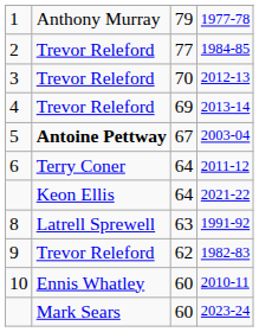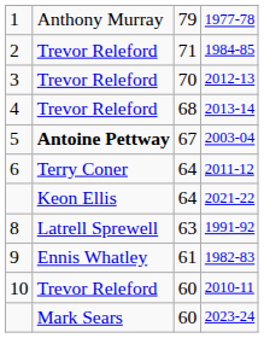 <table class="wikitable">
 <tr>
 </tr>
 <tr>
 <td>1</td>
 <td>Anthony Murray</td>
 <td>79</td>
 <td style="font-size:80%;"><a href='#'>1977-78</a></td>
 </tr>
 <tr>
 <td>2</td>
 <td><a href='#'>Trevor Releford</a></td>
-<td>77</td>
+<td>71</td>
 <td style="font-size:80%;"><a href='#'>1984-85</a></td>
 </tr>
 <tr>
 <td>3</td>
 <td><a href='#'>Trevor Releford</a></td>
 <td>70</td>
 <td style="font-size:80%;"><a href='#'>2012-13</a></td>
 </tr>
 <tr>
 <td>4</td>
 <td><a href='#'>Trevor Releford</a></td>
-<td>69</td>
+<td>68</td>
 <td style="font-size:80%;"><a href='#'>2013-14</a></td>
 </tr>
 <tr>
 <td>5</td>
 <td><strong>Antoine Pettway</strong></td>
 <td>67</td>
 <td style="font-size:80%;"><a href='#'>2003-04</a></td>
 </tr>
 <tr>
 <td>6</td>
 <td><a href='#'>Terry Coner</a></td>
 <td>64</td>
 <td style="font-size:80%;"><a href='#'>2011-12</a></td>
 </tr>
 <tr>
 <td></td>
 <td><a href='#'>Keon Ellis</a></td>
 <td>64</td>
 <td style="font-size:80%;"><a href='#'>2021-22</a></td>
 </tr>
 <tr>
 <td>8</td>
 <td><a href='#'>Latrell Sprewell</a></td>
 <td>63</td>
 <td style="font-size:80%;"><a href='#'>1991-92</a></td>
 </tr>
 <tr>
 <td>9</td>
-<td><a href='#'>Trevor Releford</a></td>
-<td>62</td>
+<td><a href='#'>Ennis Whatley</a></td>
+<td>61</td>
 <td style="font-size:80%;"><a href='#'>1982-83</a></td>
 </tr>
 <tr>
 <td>10</td>
-<td><a href='#'>Ennis Whatley</a></td>
+<td><a href='#'>Trevor Releford</a></td>
 <td>60</td>
 <td style="font-size:80%;"><a href='#'>2010-11</a></td>
 </tr>
 <tr>
 <td></td>
 <td><a href='#'>Mark Sears</a></td>
 <td>60</td>
 <td style="font-size:80%;"><a href='#'>2023-24</a></td>
 </tr>
 </table>
